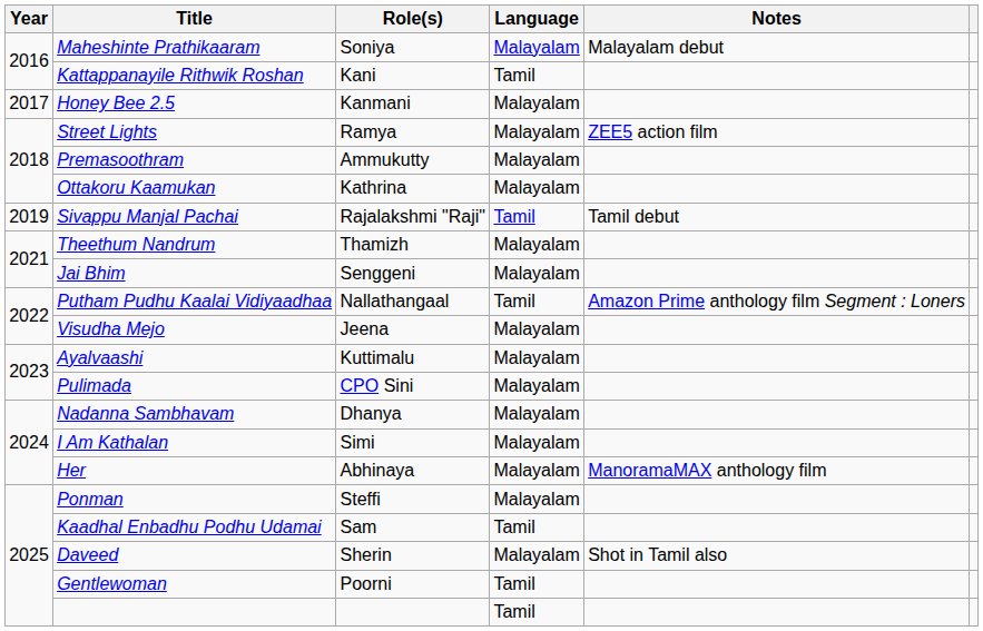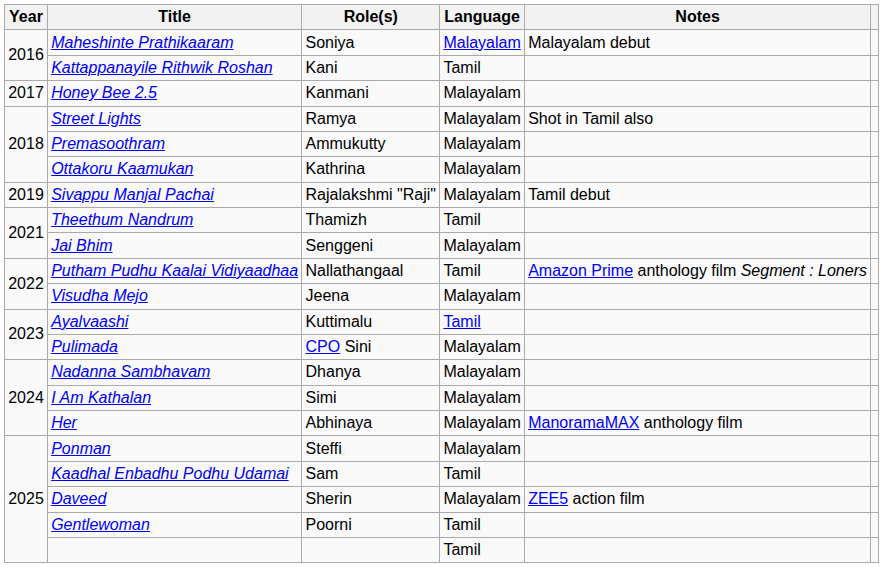 <table class="wikitable">
 <tr style="background:#ccc; text-align:center;">
 <th>Year</th>
 <th>Title</th>
 <th>Role(s)</th>
 <th>Language</th>
 <th>Notes</th>
 <th></th>
 </tr>
 <tr>
 <td rowspan=2>2016</td>
 <td><em><a href='#'>Maheshinte Prathikaaram</a></em></td>
 <td>Soniya</td>
 <td><a href='#'>Malayalam</a></td>
 <td>Malayalam debut</td>
 <td></td>
 </tr>
 <tr>
 <td><em><a href='#'>Kattappanayile Rithwik Roshan</a></em></td>
 <td>Kani</td>
 <td>Tamil</td>
 <td></td>
 <td></td>
 </tr>
 <tr>
 <td>2017</td>
 <td><em><a href='#'>Honey Bee 2.5</a></em></td>
 <td>Kanmani</td>
 <td>Malayalam</td>
 <td></td>
 <td></td>
 </tr>
 <tr>
 <td rowspan=3>2018</td>
 <td><em><a href='#'>Street Lights</a></em></td>
 <td>Ramya</td>
 <td>Malayalam</td>
-<td><a href='#'>ZEE5</a> action film</td>
+<td>Shot in Tamil also</td>
 <td></td>
 </tr>
 <tr>
 <td><em><a href='#'>Premasoothram</a></em></td>
 <td>Ammukutty</td>
 <td>Malayalam</td>
 <td></td>
 <td></td>
 </tr>
 <tr>
 <td><em><a href='#'>Ottakoru Kaamukan</a></em></td>
 <td>Kathrina</td>
 <td>Malayalam</td>
 <td></td>
 <td></td>
 </tr>
 <tr>
 <td>2019</td>
 <td><em><a href='#'>Sivappu Manjal Pachai</a></em></td>
 <td>Rajalakshmi "Raji"</td>
-<td><a href='#'>Tamil</a></td>
+<td>Malayalam</td>
 <td>Tamil debut</td>
 <td></td>
 </tr>
 <tr>
 <td rowspan="2">2021</td>
 <td><em><a href='#'>Theethum Nandrum</a></em></td>
 <td>Thamizh</td>
-<td>Malayalam</td>
+<td>Tamil</td>
 <td></td>
 <td></td>
 </tr>
 <tr>
 <td><em><a href='#'>Jai Bhim</a></em></td>
 <td>Senggeni</td>
 <td>Malayalam</td>
 <td></td>
 <td></td>
 </tr>
 <tr>
 <td rowspan=2>2022</td>
 <td><em><a href='#'>Putham Pudhu Kaalai Vidiyaadhaa</a></em></td>
 <td>Nallathangaal</td>
 <td>Tamil</td>
 <td><a href='#'>Amazon Prime</a> anthology film <em>Segment : Loners</em></td>
 <td></td>
 </tr>
 <tr>
 <td><em><a href='#'>Visudha Mejo</a></em></td>
 <td>Jeena</td>
 <td>Malayalam</td>
 <td></td>
 <td></td>
 </tr>
 <tr>
 <td rowspan="2">2023</td>
 <td><em><a href='#'>Ayalvaashi</a></em></td>
 <td>Kuttimalu</td>
-<td>Malayalam</td>
+<td><a href='#'>Tamil</a></td>
 <td></td>
 <td></td>
 </tr>
 <tr>
 <td><em><a href='#'>Pulimada</a></em></td>
 <td><a href='#'>CPO</a> Sini</td>
 <td>Malayalam</td>
 <td></td>
 <td></td>
 </tr>
 <tr>
 <td rowspan=3>2024</td>
 <td><em><a href='#'>Nadanna Sambhavam</a></em></td>
 <td>Dhanya</td>
 <td>Malayalam</td>
 <td></td>
 <td></td>
 </tr>
 <tr>
 <td><em><a href='#'>I Am Kathalan</a></em></td>
 <td>Simi</td>
 <td>Malayalam</td>
 <td></td>
 <td></td>
 </tr>
 <tr>
 <td><em><a href='#'>Her</a></em></td>
 <td>Abhinaya</td>
 <td>Malayalam</td>
 <td><a href='#'>ManoramaMAX</a> anthology film</td>
 <td></td>
 </tr>
 <tr>
 <td rowspan="5">2025</td>
 <td><em><a href='#'>Ponman</a></em></td>
 <td>Steffi</td>
 <td>Malayalam</td>
 <td></td>
 <td></td>
 </tr>
 <tr>
 <td><em><a href='#'>Kaadhal Enbadhu Podhu Udamai</a></em></td>
 <td>Sam</td>
 <td>Tamil</td>
 <td></td>
 <td></td>
 </tr>
 <tr>
 <td><em><a href='#'>Daveed</a></em></td>
 <td>Sherin</td>
 <td>Malayalam</td>
-<td>Shot in Tamil also</td>
+<td><a href='#'>ZEE5</a> action film</td>
 <td></td>
 </tr>
 <tr>
 <td><em><a href='#'>Gentlewoman</a></em></td>
 <td>Poorni</td>
 <td>Tamil</td>
 <td></td>
 <td></td>
 </tr>
 <tr>
 <td></td>
 <td></td>
 <td>Tamil</td>
 <td></td>
 <td></td>
 </tr>
 <tr>
 </tr>
 </table>
